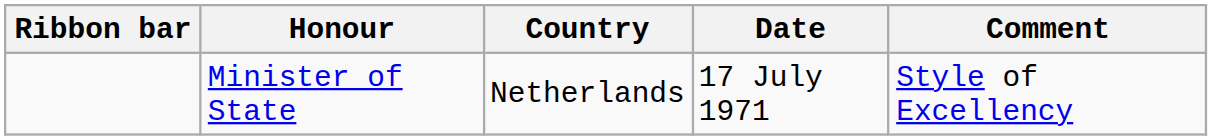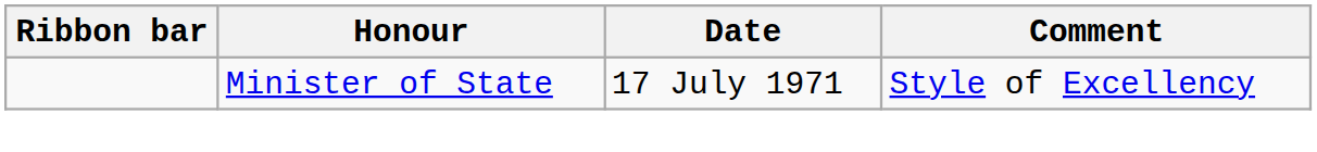 <table class="wikitable" style="width:60%;">
 <tr>
 <th style="width:80px;">Ribbon bar</th>
 <th>Honour</th>
-<th>Country</th>
 <th>Date</th>
 <th>Comment</th>
 </tr>
 <tr>
 <td></td>
 <td><a href='#'>Minister of State</a></td>
-<td>Netherlands</td>
 <td>17 July 1971</td>
 <td><a href='#'>Style</a> of <a href='#'>Excellency</a></td>
 </tr>
 </table>
